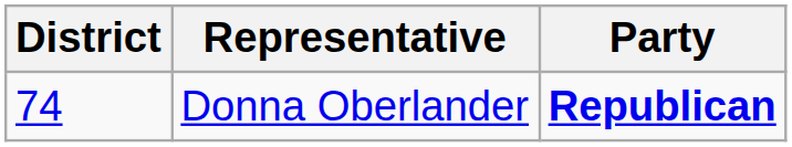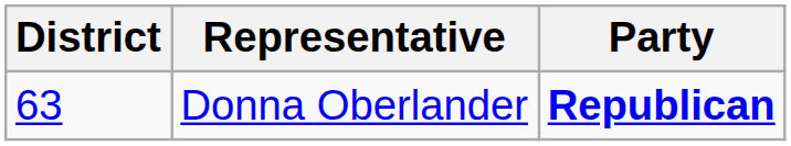 <table class="wikitable">
 <tr>
 <th>District</th>
 <th>Representative</th>
 <th>Party</th>
 </tr>
 <tr>
-<td><a href='#'>74</a></td>
+<td><a href='#'>63</a></td>
 <td><a href='#'>Donna Oberlander</a></td>
 <td><strong><a href='#'>Republican</a></strong></td>
 </tr>
 </table>
